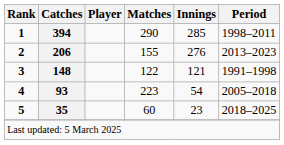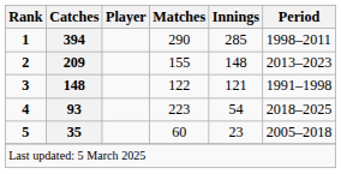 <table class="wikitable plainrowheaders sortable">
 <tr>
 <th scope=col>Rank</th>
 <th scope=col>Catches</th>
 <th scope=col>Player</th>
 <th scope=col>Matches</th>
 <th scope=col>Innings</th>
 <th scope=col>Period</th>
 </tr>
 <tr>
 <td align=center><strong>1</strong></td>
 <th scope=row style=text-align:center;>394</th>
 <td></td>
 <td align=center>290</td>
 <td align=center>285</td>
 <td>1998–2011</td>
 </tr>
 <tr>
 <td align=center><strong>2</strong></td>
-<th scope=row style=text-align:center;>206</th>
+<th scope=row style=text-align:center;>209</th>
 <td></td>
 <td align=center>155</td>
-<td align=center>276</td>
+<td align=center>148</td>
 <td>2013–2023</td>
 </tr>
 <tr>
 <td align=center><strong>3</strong></td>
 <th scope=row style=text-align:center;>148</th>
 <td></td>
 <td align=center>122</td>
 <td align=center>121</td>
 <td>1991–1998</td>
 </tr>
 <tr>
 <td align=center><strong>4</strong></td>
 <th scope=row style=text-align:center;>93</th>
 <td></td>
 <td align=center>223</td>
 <td align=center>54</td>
-<td>2005–2018</td>
+<td>2018–2025</td>
 </tr>
 <tr>
 <td align=center><strong>5</strong></td>
 <th scope=row style=text-align:center;>35</th>
 <td></td>
 <td align=center>60</td>
 <td align=center>23</td>
-<td>2018–2025</td>
+<td>2005–2018</td>
 </tr>
 <tr>
 </tr>
 <tr class=sortbottom>
 <td colspan=6><small>Last updated: 5 March 2025</small></td>
 </tr>
 </table>
